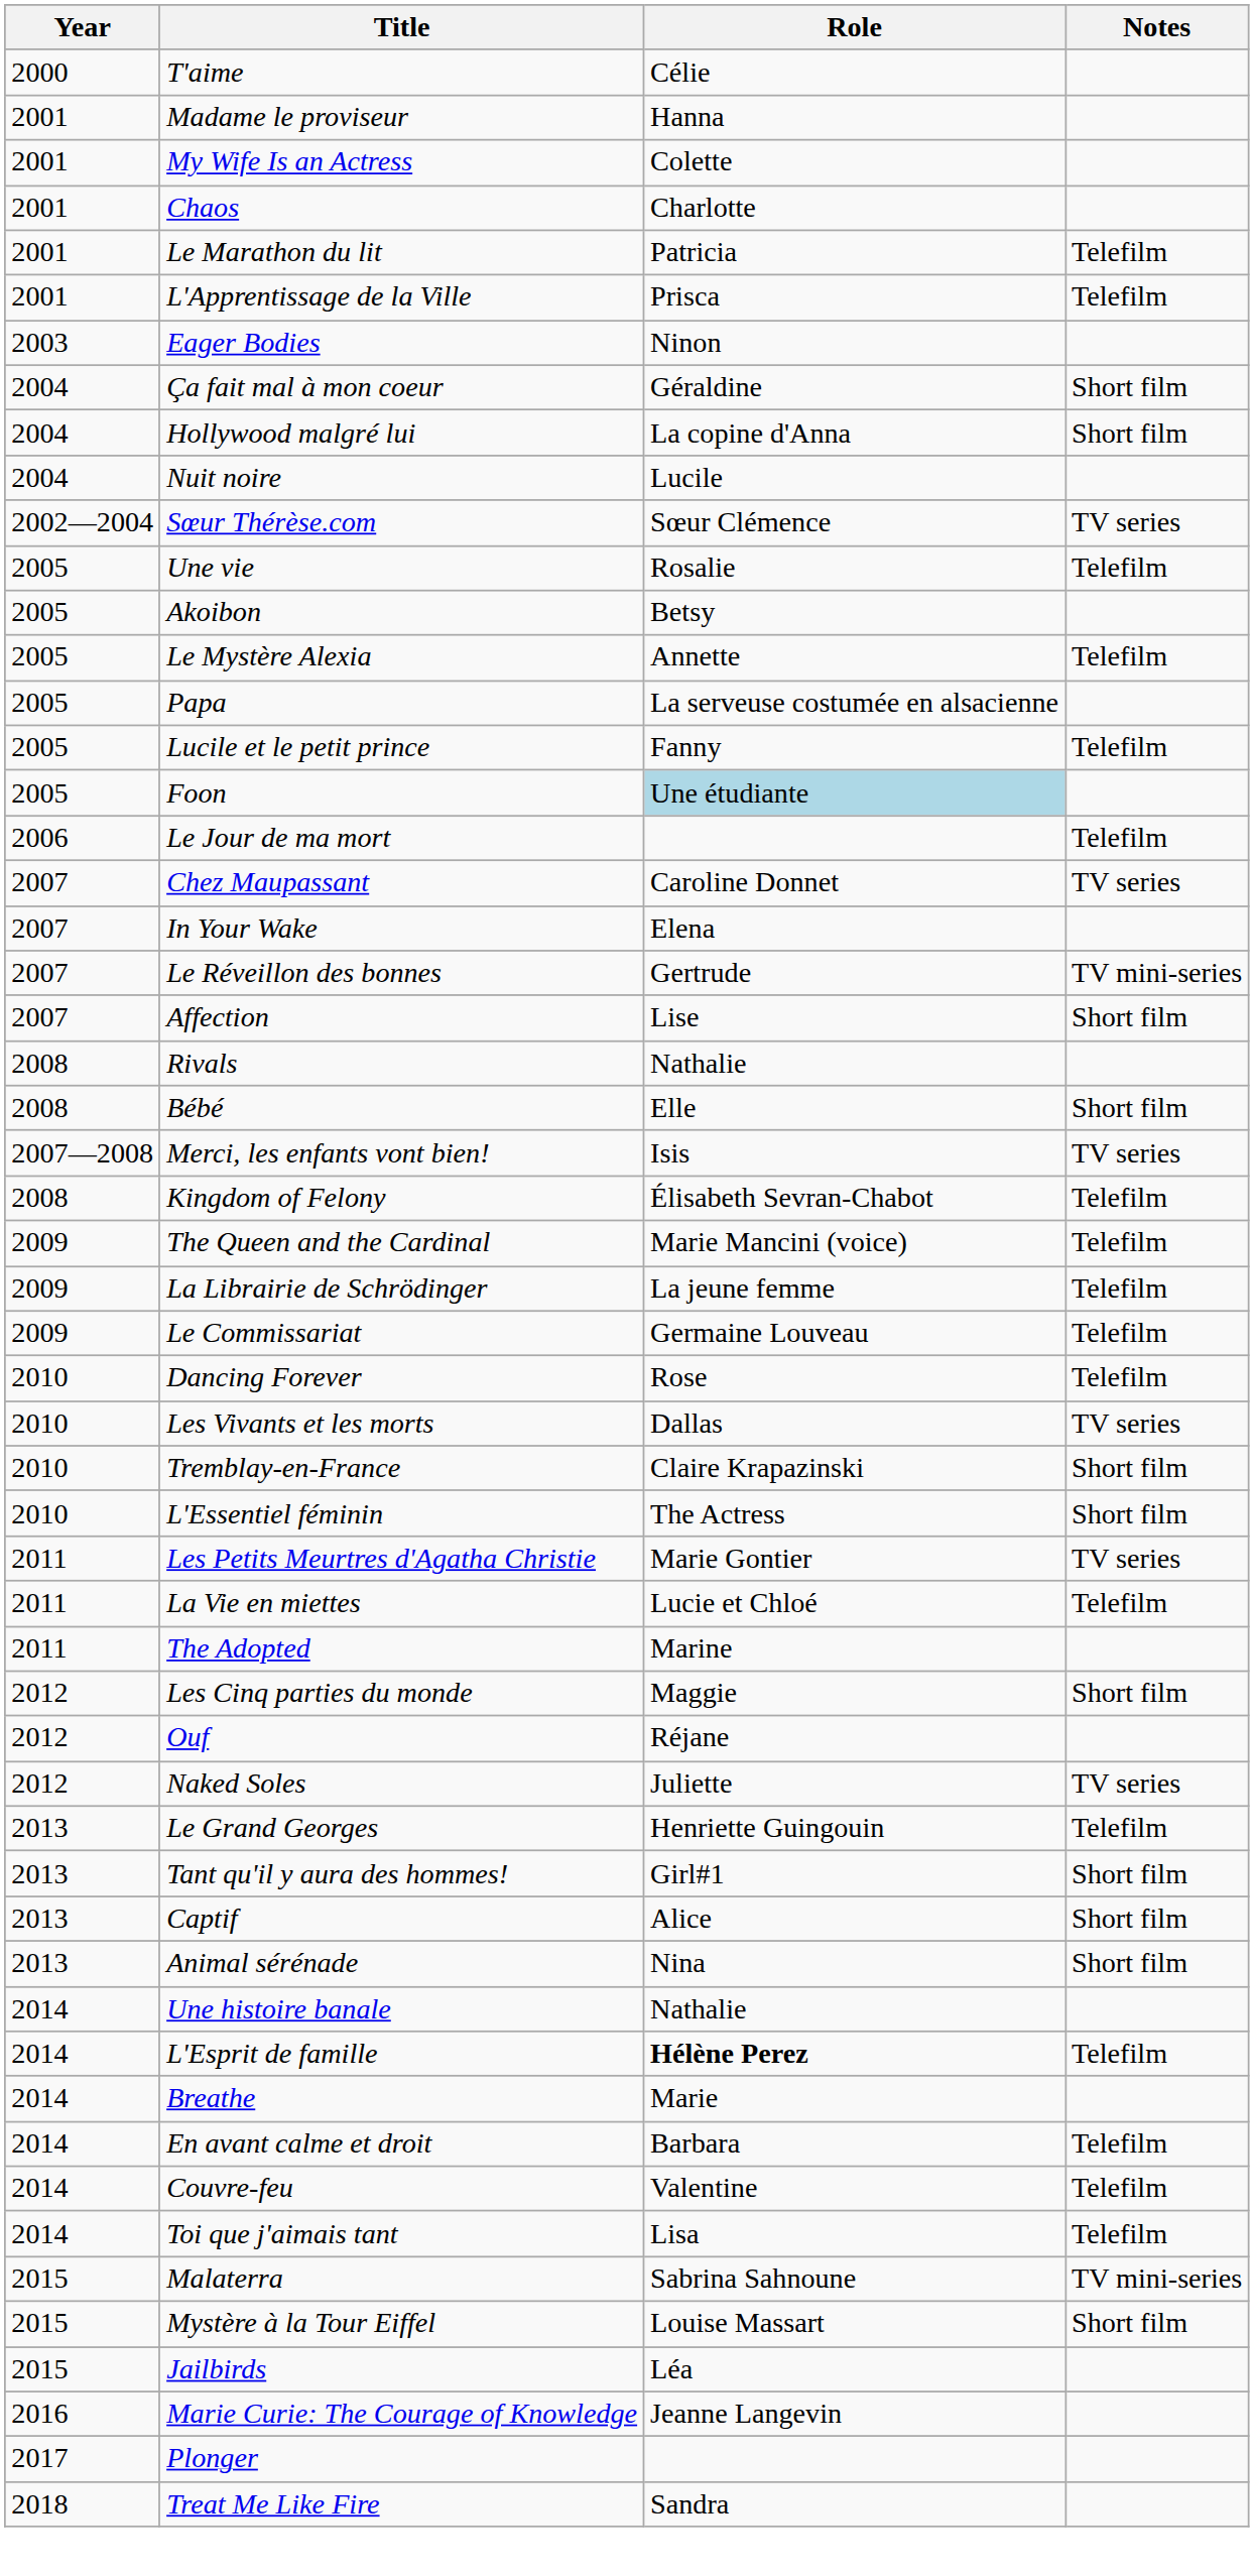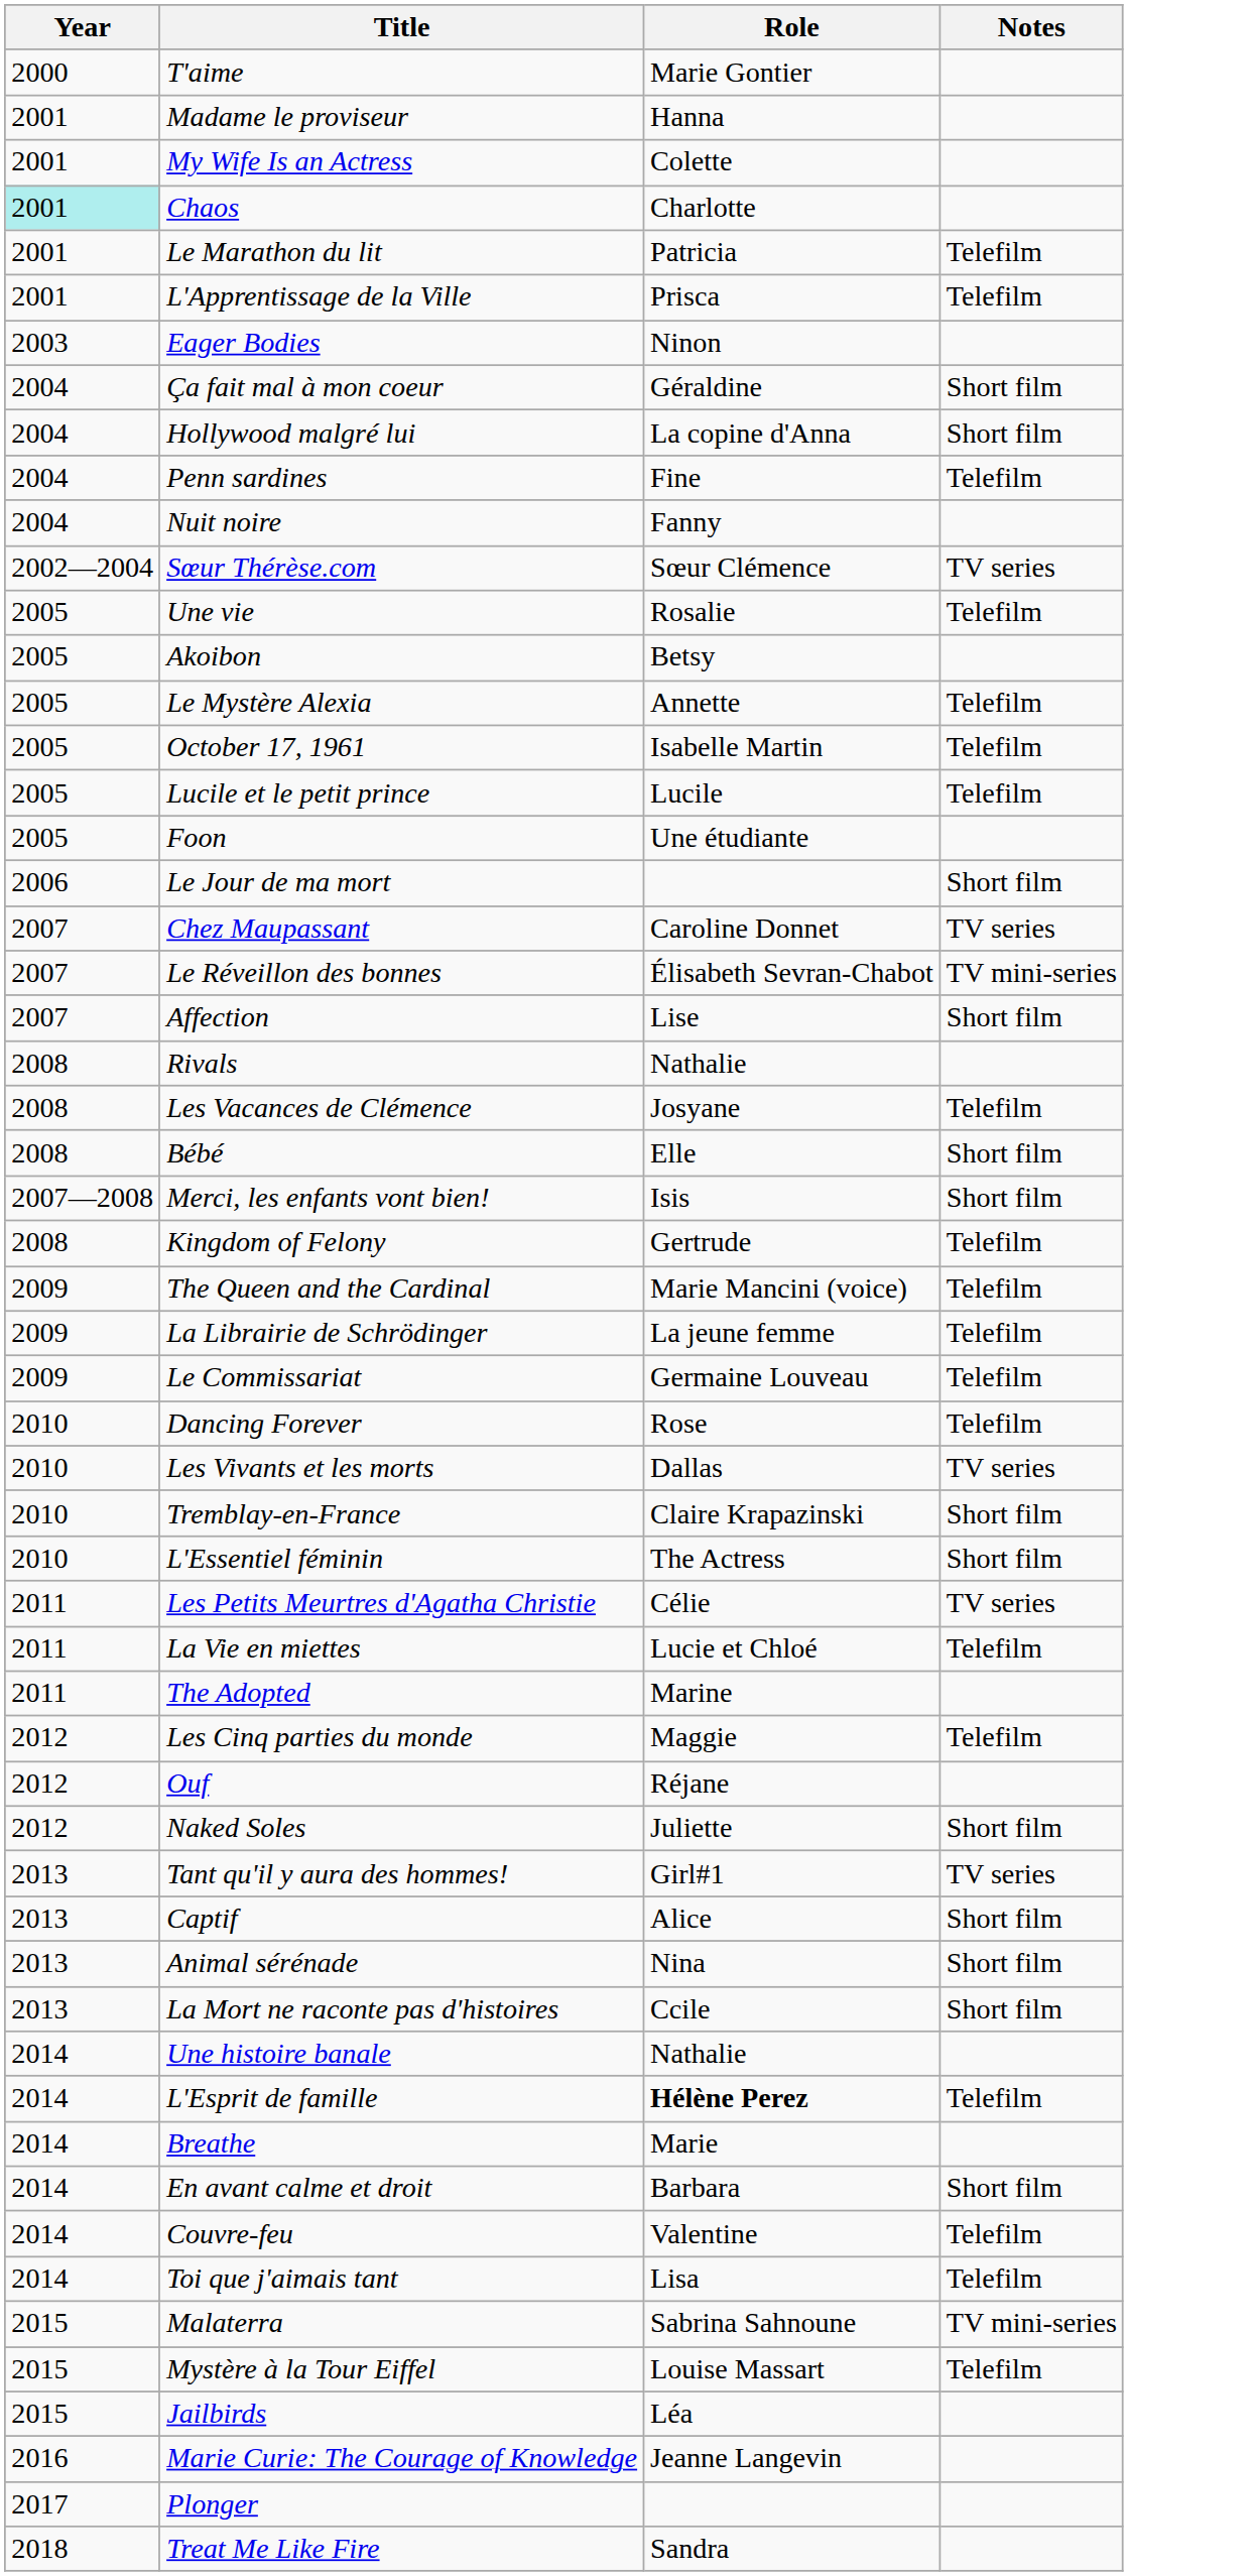 <table class="wikitable sortable">
 <tr>
 <th>Year</th>
 <th>Title</th>
 <th>Role</th>
 <th class="unsortable">Notes</th>
 </tr>
 <tr>
 <td>2000</td>
 <td><em>T'aime</em></td>
-<td>Célie</td>
+<td>Marie Gontier</td>
 <td></td>
 </tr>
 <tr>
 <td>2001</td>
 <td><em>Madame le proviseur</em></td>
 <td>Hanna</td>
 <td></td>
 </tr>
 <tr>
 <td>2001</td>
 <td><em><a href='#'>My Wife Is an Actress</a></em></td>
 <td>Colette</td>
 <td></td>
 </tr>
 <tr>
-<td>2001</td>
+<td style="background: paleturquoise;">2001</td>
 <td><em><a href='#'>Chaos</a></em></td>
 <td>Charlotte</td>
 <td></td>
 </tr>
 <tr>
 <td>2001</td>
 <td><em>Le Marathon du lit</em></td>
 <td>Patricia</td>
 <td>Telefilm</td>
 </tr>
 <tr>
 <td>2001</td>
 <td><em>L'Apprentissage de la Ville</em></td>
 <td>Prisca</td>
 <td>Telefilm</td>
 </tr>
 <tr>
 <td>2003</td>
 <td><em><a href='#'>Eager Bodies</a></em></td>
 <td>Ninon</td>
 <td></td>
 </tr>
 <tr>
 <td>2004</td>
 <td><em>Ça fait mal à mon coeur</em></td>
 <td>Géraldine</td>
 <td>Short film</td>
 </tr>
 <tr>
 <td>2004</td>
 <td><em>Hollywood malgré lui</em></td>
 <td>La copine d'Anna</td>
 <td>Short film</td>
 </tr>
 <tr>
 <td>2004</td>
+<td><em>Penn sardines</em></td>
+<td>Fine</td>
+<td>Telefilm</td>
+</tr>
+<tr>
+<td>2004</td>
 <td><em>Nuit noire</em></td>
-<td>Lucile</td>
+<td>Fanny</td>
 <td></td>
 </tr>
 <tr>
 <td>2002—2004</td>
 <td><em><a href='#'>Sœur Thérèse.com</a></em></td>
 <td>Sœur Clémence</td>
 <td>TV series</td>
 </tr>
 <tr>
 <td>2005</td>
 <td><em>Une vie</em></td>
 <td>Rosalie</td>
 <td>Telefilm</td>
 </tr>
 <tr>
 <td>2005</td>
 <td><em>Akoibon</em></td>
 <td>Betsy</td>
 <td></td>
 </tr>
 <tr>
 <td>2005</td>
 <td><em>Le Mystère Alexia</em></td>
 <td>Annette</td>
 <td>Telefilm</td>
 </tr>
 <tr>
 <td>2005</td>
-<td><em>Papa</em></td>
-<td>La serveuse costumée en alsacienne</td>
-<td></td>
+<td><em>October 17, 1961</em></td>
+<td>Isabelle Martin</td>
+<td>Telefilm</td>
 </tr>
 <tr>
 <td>2005</td>
 <td><em>Lucile et le petit prince</em></td>
-<td>Fanny</td>
+<td>Lucile</td>
 <td>Telefilm</td>
 </tr>
 <tr>
 <td>2005</td>
 <td><em>Foon</em></td>
-<td style="background: lightblue;">Une étudiante</td>
+<td>Une étudiante</td>
 <td></td>
 </tr>
 <tr>
 <td>2006</td>
 <td><em>Le Jour de ma mort</em></td>
 <td></td>
-<td>Telefilm</td>
+<td>Short film</td>
 </tr>
 <tr>
 <td>2007</td>
 <td><em><a href='#'>Chez Maupassant</a></em></td>
 <td>Caroline Donnet</td>
 <td>TV series</td>
 </tr>
 <tr>
 <td>2007</td>
-<td><em>In Your Wake</em></td>
-<td>Elena</td>
-<td></td>
-</tr>
-<tr>
-<td>2007</td>
 <td><em>Le Réveillon des bonnes</em></td>
-<td>Gertrude</td>
+<td>Élisabeth Sevran-Chabot</td>
 <td>TV mini-series</td>
 </tr>
 <tr>
 <td>2007</td>
 <td><em>Affection</em></td>
 <td>Lise</td>
 <td>Short film</td>
 </tr>
 <tr>
 <td>2008</td>
 <td><em>Rivals</em></td>
 <td>Nathalie</td>
 <td></td>
 </tr>
 <tr>
 <td>2008</td>
+<td><em>Les Vacances de Clémence</em></td>
+<td>Josyane</td>
+<td>Telefilm</td>
+</tr>
+<tr>
+<td>2008</td>
 <td><em>Bébé</em></td>
 <td>Elle</td>
 <td>Short film</td>
 </tr>
 <tr>
 <td>2007—2008</td>
 <td><em>Merci, les enfants vont bien!</em></td>
 <td>Isis</td>
-<td>TV series</td>
+<td>Short film</td>
 </tr>
 <tr>
 <td>2008</td>
 <td><em>Kingdom of Felony</em></td>
-<td>Élisabeth Sevran-Chabot</td>
+<td>Gertrude</td>
 <td>Telefilm</td>
 </tr>
 <tr>
 <td>2009</td>
 <td><em>The Queen and the Cardinal</em></td>
 <td>Marie Mancini (voice)</td>
 <td>Telefilm</td>
 </tr>
 <tr>
 <td>2009</td>
 <td><em>La Librairie de Schrödinger</em></td>
 <td>La jeune femme</td>
 <td>Telefilm</td>
 </tr>
 <tr>
 <td>2009</td>
 <td><em>Le Commissariat</em></td>
 <td>Germaine Louveau</td>
 <td>Telefilm</td>
 </tr>
 <tr>
 <td>2010</td>
 <td><em>Dancing Forever</em></td>
 <td>Rose</td>
 <td>Telefilm</td>
 </tr>
 <tr>
 <td>2010</td>
 <td><em>Les Vivants et les morts</em></td>
 <td>Dallas</td>
 <td>TV series</td>
 </tr>
 <tr>
 <td>2010</td>
 <td><em>Tremblay-en-France</em></td>
 <td>Claire Krapazinski</td>
 <td>Short film</td>
 </tr>
 <tr>
 <td>2010</td>
 <td><em>L'Essentiel féminin</em></td>
 <td>The Actress</td>
 <td>Short film</td>
 </tr>
 <tr>
 <td>2011</td>
 <td><em><a href='#'>Les Petits Meurtres d'Agatha Christie</a></em></td>
-<td>Marie Gontier</td>
+<td>Célie</td>
 <td>TV series</td>
 </tr>
 <tr>
 <td>2011</td>
 <td><em>La Vie en miettes</em></td>
 <td>Lucie et Chloé</td>
 <td>Telefilm</td>
 </tr>
 <tr>
 <td>2011</td>
 <td><em><a href='#'>The Adopted</a></em></td>
 <td>Marine</td>
 <td></td>
 </tr>
 <tr>
 <td>2012</td>
 <td><em>Les Cinq parties du monde</em></td>
 <td>Maggie</td>
-<td>Short film</td>
+<td>Telefilm</td>
 </tr>
 <tr>
 <td>2012</td>
 <td><em><a href='#'>Ouf</a></em></td>
 <td>Réjane</td>
 <td></td>
 </tr>
 <tr>
 <td>2012</td>
 <td><em>Naked Soles</em></td>
 <td>Juliette</td>
-<td>TV series</td>
-</tr>
-<tr>
-<td>2013</td>
-<td><em>Le Grand Georges</em></td>
-<td>Henriette Guingouin</td>
-<td>Telefilm</td>
+<td>Short film</td>
 </tr>
 <tr>
 <td>2013</td>
 <td><em>Tant qu'il y aura des hommes!</em></td>
 <td>Girl#1</td>
-<td>Short film</td>
+<td>TV series</td>
 </tr>
 <tr>
 <td>2013</td>
 <td><em>Captif</em></td>
 <td>Alice</td>
 <td>Short film</td>
 </tr>
 <tr>
 <td>2013</td>
 <td><em>Animal sérénade</em></td>
 <td>Nina</td>
+<td>Short film</td>
+</tr>
+<tr>
+<td>2013</td>
+<td><em>La Mort ne raconte pas d'histoires</em></td>
+<td>Ccile</td>
 <td>Short film</td>
 </tr>
 <tr>
 <td>2014</td>
 <td><em><a href='#'>Une histoire banale</a></em></td>
 <td>Nathalie</td>
 <td></td>
 </tr>
 <tr>
 <td>2014</td>
 <td><em>L'Esprit de famille</em></td>
 <td><strong>Hélène Perez</strong></td>
 <td>Telefilm</td>
 </tr>
 <tr>
 <td>2014</td>
 <td><em><a href='#'>Breathe</a></em></td>
 <td>Marie</td>
 <td></td>
 </tr>
 <tr>
 <td>2014</td>
 <td><em>En avant calme et droit</em></td>
 <td>Barbara</td>
-<td>Telefilm</td>
+<td>Short film</td>
 </tr>
 <tr>
 <td>2014</td>
 <td><em>Couvre-feu</em></td>
 <td>Valentine</td>
 <td>Telefilm</td>
 </tr>
 <tr>
 <td>2014</td>
 <td><em>Toi que j'aimais tant</em></td>
 <td>Lisa</td>
 <td>Telefilm</td>
 </tr>
 <tr>
 <td>2015</td>
 <td><em>Malaterra</em></td>
 <td>Sabrina Sahnoune</td>
 <td>TV mini-series</td>
 </tr>
 <tr>
 <td>2015</td>
 <td><em>Mystère à la Tour Eiffel</em></td>
 <td>Louise Massart</td>
-<td>Short film</td>
+<td>Telefilm</td>
 </tr>
 <tr>
 <td>2015</td>
 <td><em><a href='#'>Jailbirds</a></em></td>
 <td>Léa</td>
 <td></td>
 </tr>
 <tr>
 <td>2016</td>
 <td><em><a href='#'>Marie Curie: The Courage of Knowledge</a></em></td>
 <td>Jeanne Langevin</td>
 <td></td>
 </tr>
 <tr>
 <td>2017</td>
 <td><em><a href='#'>Plonger</a></em></td>
 <td></td>
 <td></td>
 </tr>
 <tr>
 <td>2018</td>
 <td><em><a href='#'>Treat Me Like Fire</a></em></td>
 <td>Sandra</td>
 <td></td>
 </tr>
 </table>
